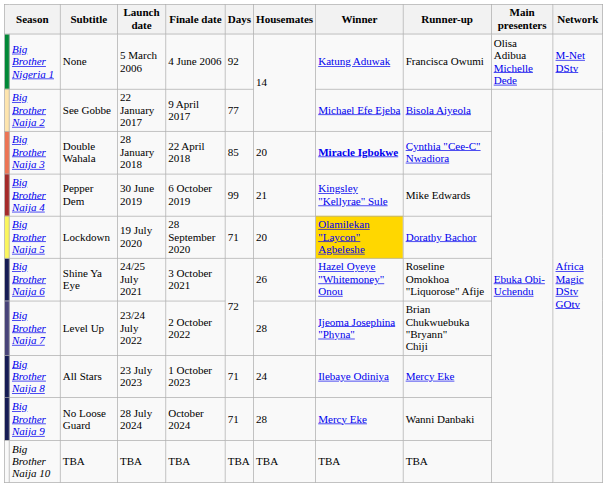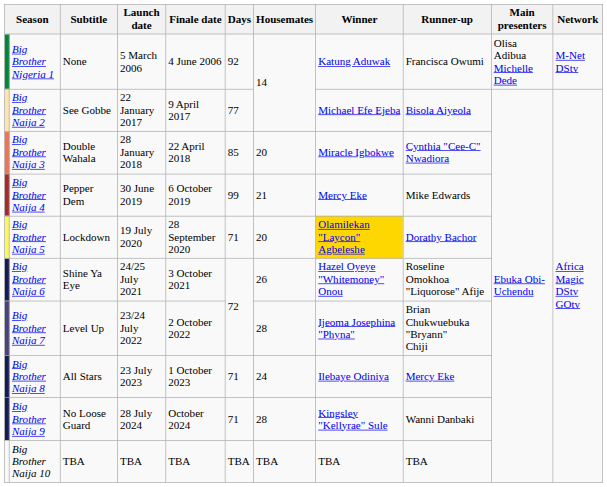 <table class="wikitable" style="text-align:left;">
 <tr>
 <th colspan=2>Season</th>
 <th>Subtitle</th>
 <th>Launch date</th>
 <th>Finale date</th>
 <th>Days</th>
 <th>Housemates</th>
 <th>Winner</th>
 <th>Runner-up</th>
 <th>Main presenters</th>
 <th>Network</th>
 </tr>
 <tr>
 <td style="background-color:#008837;"></td>
 <td><em><a href='#'>Big Brother Nigeria 1</a></em></td>
 <td>None</td>
 <td>5 March 2006</td>
 <td>4 June 2006</td>
 <td>92</td>
 <td rowspan=2>14</td>
 <td><a href='#'>Katung Aduwak</a></td>
 <td>Francisca Owumi</td>
 <td>Olisa Adibua<br><a href='#'>Michelle Dede</a></td>
 <td><a href='#'>M-Net</a><br><a href='#'>DStv</a></td>
 </tr>
 <tr>
 <td style="background-color:#FEE5AE;"></td>
 <td><em><a href='#'>Big Brother Naija 2</a></em></td>
 <td>See Gobbe</td>
 <td>22 January 2017</td>
 <td>9 April 2017</td>
 <td>77</td>
 <td><a href='#'>Michael Efe Ejeba</a></td>
 <td><a href='#'>Bisola Aiyeola</a></td>
 <td rowspan="9"><a href='#'>Ebuka Obi-Uchendu</a></td>
 <td rowspan="9"><a href='#'>Africa Magic</a><br><a href='#'>DStv</a><br><a href='#'>GOtv</a></td>
 </tr>
 <tr>
 <td style="background-color:#ED7454;"></td>
 <td><em><a href='#'>Big Brother Naija 3</a></em></td>
 <td>Double Wahala</td>
 <td>28 January 2018</td>
 <td>22 April 2018</td>
 <td>85</td>
 <td>20</td>
-<td><strong><a href='#'>Miracle Igbokwe</a></strong></td>
+<td><a href='#'>Miracle Igbokwe</a></td>
 <td><a href='#'>Cynthia "Cee-C" Nwadiora</a></td>
 </tr>
 <tr>
 <td style="background-color:brown;"></td>
 <td><em><a href='#'>Big Brother Naija 4</a></em></td>
 <td>Pepper Dem</td>
 <td>30 June 2019</td>
 <td>6 October 2019</td>
 <td>99</td>
 <td>21</td>
-<td><a href='#'>Kingsley "Kellyrae" Sule</a></td>
+<td><a href='#'>Mercy Eke</a></td>
 <td>Mike Edwards</td>
 </tr>
 <tr>
 <td style="background-color:#fbf65c;"></td>
 <td><em><a href='#'>Big Brother Naija 5</a></em></td>
 <td>Lockdown</td>
 <td>19 July 2020</td>
 <td>28 September 2020</td>
 <td>71</td>
 <td>20</td>
 <td style="background: gold;"><a href='#'>Olamilekan "Laycon" Agbeleshe</a></td>
 <td><a href='#'>Dorathy Bachor</a></td>
 </tr>
 <tr>
 <td style="background-color:#151B54;"></td>
 <td><em><a href='#'>Big Brother Naija 6</a></em></td>
 <td>Shine Ya Eye</td>
 <td>24/25 July 2021</td>
 <td>3 October 2021</td>
 <td rowspan=2>72</td>
 <td>26</td>
 <td><a href='#'>Hazel Oyeye "Whitemoney" Onou</a></td>
 <td>Roseline Omokhoa "Liquorose" Afije</td>
 </tr>
 <tr>
 <td style="background-color:#484379;"></td>
 <td><em><a href='#'>Big Brother Naija 7</a></em></td>
 <td>Level Up</td>
 <td>23/24 July 2022</td>
 <td>2 October 2022</td>
 <td>28</td>
 <td><a href='#'>Ijeoma Josephina "Phyna"</a></td>
 <td>Brian Chukwuebuka "Bryann"<br>Chiji</td>
 </tr>
 <tr>
 <td style="background-color:#151B54;"></td>
 <td><em><a href='#'>Big Brother Naija 8</a></em></td>
 <td>All Stars</td>
 <td>23 July 2023</td>
 <td>1 October 2023</td>
 <td>71</td>
 <td>24</td>
 <td><a href='#'>Ilebaye Odiniya</a></td>
 <td><a href='#'>Mercy Eke</a></td>
 </tr>
 <tr>
 <td style="background-color:#151B54;"></td>
 <td><em><a href='#'>Big Brother Naija 9</a></em></td>
 <td>No Loose Guard</td>
 <td>28 July 2024</td>
 <td>October 2024</td>
 <td>71</td>
 <td>28</td>
-<td><a href='#'>Mercy Eke</a></td>
+<td><a href='#'>Kingsley "Kellyrae" Sule</a></td>
 <td>Wanni Danbaki</td>
 </tr>
 <tr>
 <td></td>
 <td><em>Big Brother Naija 10</em></td>
 <td>TBA</td>
 <td>TBA</td>
 <td>TBA</td>
 <td>TBA</td>
 <td>TBA</td>
 <td>TBA</td>
 <td>TBA</td>
 </tr>
 </table>
